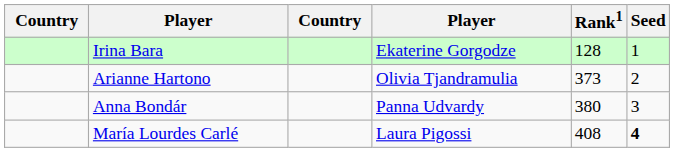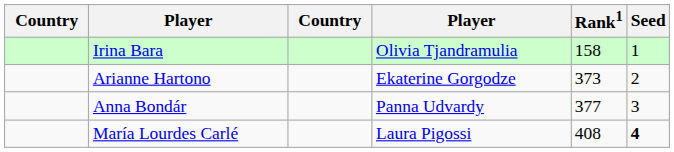 <table class="sortable wikitable">
 <tr>
 <th width="70">Country</th>
 <th width="175">Player</th>
 <th width="70">Country</th>
 <th width="175">Player</th>
 <th>Rank<sup>1</sup></th>
 <th>Seed</th>
 </tr>
 <tr style="background:#cfc;">
 <td></td>
 <td><a href='#'>Irina Bara</a></td>
 <td></td>
-<td><a href='#'>Ekaterine Gorgodze</a></td>
-<td>128</td>
+<td><a href='#'>Olivia Tjandramulia</a></td>
+<td>158</td>
 <td>1</td>
 </tr>
 <tr>
 <td></td>
 <td><a href='#'>Arianne Hartono</a></td>
 <td></td>
-<td><a href='#'>Olivia Tjandramulia</a></td>
+<td><a href='#'>Ekaterine Gorgodze</a></td>
 <td>373</td>
 <td>2</td>
 </tr>
 <tr>
 <td></td>
 <td><a href='#'>Anna Bondár</a></td>
 <td></td>
 <td><a href='#'>Panna Udvardy</a></td>
-<td>380</td>
+<td>377</td>
 <td>3</td>
 </tr>
 <tr>
 <td></td>
 <td><a href='#'>María Lourdes Carlé</a></td>
 <td></td>
 <td><a href='#'>Laura Pigossi</a></td>
 <td>408</td>
 <td><strong>4</strong></td>
 </tr>
 </table>
